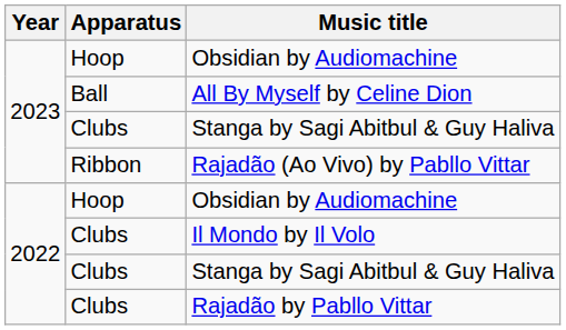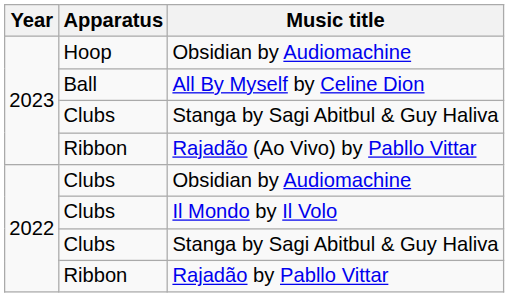 <table class="wikitable">
 <tr>
 <th>Year</th>
 <th>Apparatus</th>
 <th>Music title</th>
 </tr>
 <tr>
 <td rowspan="4">2023</td>
 <td>Hoop</td>
 <td>Obsidian by <a href='#'>Audiomachine</a></td>
 </tr>
 <tr>
 <td>Ball</td>
 <td><a href='#'>All By Myself</a> by <a href='#'>Celine Dion</a></td>
 </tr>
 <tr>
 <td>Clubs</td>
 <td>Stanga by Sagi Abitbul & Guy Haliva</td>
 </tr>
 <tr>
 <td>Ribbon</td>
 <td><a href='#'>Rajadão</a> (Ao Vivo) by <a href='#'>Pabllo Vittar</a></td>
 </tr>
 <tr>
 <td rowspan="4">2022</td>
-<td>Hoop</td>
+<td>Clubs</td>
 <td>Obsidian by <a href='#'>Audiomachine</a></td>
 </tr>
 <tr>
 <td>Clubs</td>
 <td><a href='#'>Il Mondo</a> by <a href='#'>Il Volo</a></td>
 </tr>
 <tr>
 <td>Clubs</td>
 <td>Stanga by Sagi Abitbul & Guy Haliva</td>
 </tr>
 <tr>
-<td>Clubs</td>
+<td>Ribbon</td>
 <td><a href='#'>Rajadão</a> by <a href='#'>Pabllo Vittar</a></td>
 </tr>
 </table>
